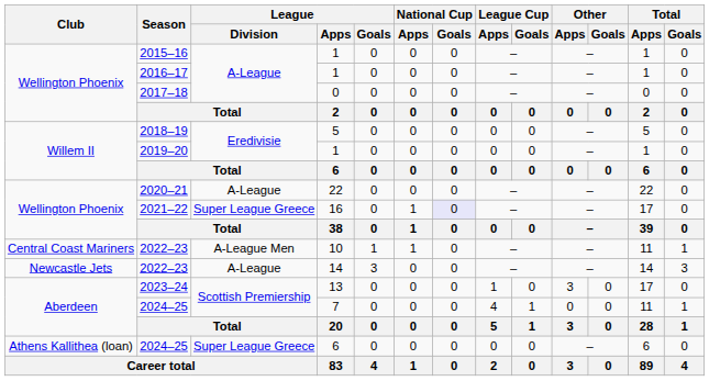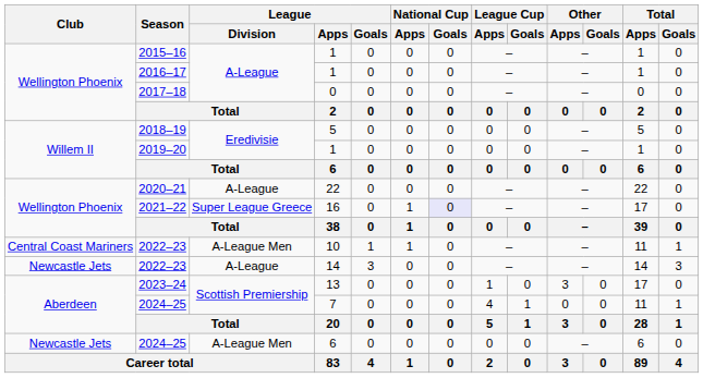 <table class="wikitable" style="text-align:center">
 <tr>
 <th rowspan="2">Club</th>
 <th rowspan="2">Season</th>
 <th colspan="3">League</th>
 <th colspan="2">National Cup</th>
 <th colspan="2">League Cup</th>
 <th colspan="2">Other</th>
 <th colspan="2">Total</th>
 </tr>
 <tr>
 <th>Division</th>
 <th>Apps</th>
 <th>Goals</th>
 <th>Apps</th>
 <th>Goals</th>
 <th>Apps</th>
 <th>Goals</th>
 <th>Apps</th>
 <th>Goals</th>
 <th>Apps</th>
 <th>Goals</th>
 </tr>
 <tr>
 <td rowspan="4"><a href='#'>Wellington Phoenix</a></td>
 <td><a href='#'>2015–16</a></td>
 <td rowspan=3><a href='#'>A-League</a></td>
 <td>1</td>
 <td>0</td>
 <td>0</td>
 <td>0</td>
 <td colspan="2">–</td>
 <td colspan="2">–</td>
 <td>1</td>
 <td>0</td>
 </tr>
 <tr>
 <td><a href='#'>2016–17</a></td>
 <td>1</td>
 <td>0</td>
 <td>0</td>
 <td>0</td>
 <td colspan="2">–</td>
 <td colspan="2">–</td>
 <td>1</td>
 <td>0</td>
 </tr>
 <tr>
 <td><a href='#'>2017–18</a></td>
 <td>0</td>
 <td>0</td>
 <td>0</td>
 <td>0</td>
 <td colspan="2">–</td>
 <td colspan="2">–</td>
 <td>0</td>
 <td>0</td>
 </tr>
 <tr>
 <th colspan="2">Total</th>
 <th>2</th>
 <th>0</th>
 <th>0</th>
 <th>0</th>
 <th>0</th>
 <th>0</th>
 <th>0</th>
 <th>0</th>
 <th>2</th>
 <th>0</th>
 </tr>
 <tr>
 <td rowspan="3"><a href='#'>Willem II</a></td>
 <td><a href='#'>2018–19</a></td>
 <td rowspan=2><a href='#'>Eredivisie</a></td>
 <td>5</td>
 <td>0</td>
 <td>0</td>
 <td>0</td>
 <td>0</td>
 <td>0</td>
 <td colspan="2">–</td>
 <td>5</td>
 <td>0</td>
 </tr>
 <tr>
 <td><a href='#'>2019–20</a></td>
 <td>1</td>
 <td>0</td>
 <td>0</td>
 <td>0</td>
 <td>0</td>
 <td>0</td>
 <td colspan="2">–</td>
 <td>1</td>
 <td>0</td>
 </tr>
 <tr>
 <th colspan="2">Total</th>
 <th>6</th>
 <th>0</th>
 <th>0</th>
 <th>0</th>
 <th>0</th>
 <th>0</th>
 <th>0</th>
 <th>0</th>
 <th>6</th>
 <th>0</th>
 </tr>
 <tr>
 <td rowspan="3"><a href='#'>Wellington Phoenix</a></td>
 <td><a href='#'>2020–21</a></td>
 <td>A-League</td>
 <td>22</td>
 <td>0</td>
 <td>0</td>
 <td>0</td>
 <td colspan="2">–</td>
 <td colspan="2">–</td>
 <td>22</td>
 <td>0</td>
 </tr>
 <tr>
 <td><a href='#'>2021–22</a></td>
 <td><a href='#'>Super League Greece</a></td>
 <td>16</td>
 <td>0</td>
 <td>1</td>
 <td style="background: lavender;">0</td>
 <td colspan="2">–</td>
 <td colspan="2">–</td>
 <td>17</td>
 <td>0</td>
 </tr>
 <tr>
 <th colspan="2">Total</th>
 <th>38</th>
 <th>0</th>
 <th>1</th>
 <th>0</th>
 <th>0</th>
 <th>0</th>
 <th colspan="2">–</th>
 <th>39</th>
 <th>0</th>
 </tr>
 <tr>
 <td><a href='#'>Central Coast Mariners</a></td>
 <td><a href='#'>2022–23</a></td>
 <td>A-League Men</td>
 <td>10</td>
 <td>1</td>
 <td>1</td>
 <td>0</td>
 <td colspan="2">–</td>
 <td colspan="2">–</td>
 <td>11</td>
 <td>1</td>
 </tr>
 <tr>
 <td><a href='#'>Newcastle Jets</a></td>
 <td><a href='#'>2022–23</a></td>
 <td>A-League</td>
 <td>14</td>
 <td>3</td>
 <td>0</td>
 <td>0</td>
 <td colspan="2">–</td>
 <td colspan="2">–</td>
 <td>14</td>
 <td>3</td>
 </tr>
 <tr>
 <td rowspan=3><a href='#'>Aberdeen</a></td>
 <td><a href='#'>2023–24</a></td>
 <td rowspan=2><a href='#'>Scottish Premiership</a></td>
 <td>13</td>
 <td>0</td>
 <td>0</td>
 <td>0</td>
 <td>1</td>
 <td>0</td>
 <td>3</td>
 <td>0</td>
 <td>17</td>
 <td>0</td>
 </tr>
 <tr>
 <td><a href='#'>2024–25</a></td>
 <td>7</td>
 <td>0</td>
 <td>0</td>
 <td>0</td>
 <td>4</td>
 <td>1</td>
 <td>0</td>
 <td>0</td>
 <td>11</td>
 <td>1</td>
 </tr>
 <tr>
 <th colspan="2">Total</th>
 <th>20</th>
 <th>0</th>
 <th>0</th>
 <th>0</th>
 <th>5</th>
 <th>1</th>
 <th>3</th>
 <th>0</th>
 <th>28</th>
 <th>1</th>
 </tr>
 <tr>
-<td><a href='#'>Athens Kallithea</a> (loan)</td>
+<td><a href='#'>Newcastle Jets</a></td>
 <td><a href='#'>2024–25</a></td>
-<td><a href='#'>Super League Greece</a></td>
+<td>A-League Men</td>
 <td>6</td>
 <td>0</td>
 <td>0</td>
 <td>0</td>
 <td>0</td>
 <td>0</td>
 <td colspan=2>–</td>
 <td>6</td>
 <td>0</td>
 </tr>
 <tr>
 <th colspan="3">Career total</th>
 <th>83</th>
 <th>4</th>
 <th>1</th>
 <th>0</th>
 <th>2</th>
 <th>0</th>
 <th>3</th>
 <th>0</th>
 <th>89</th>
 <th>4</th>
 </tr>
 </table>
